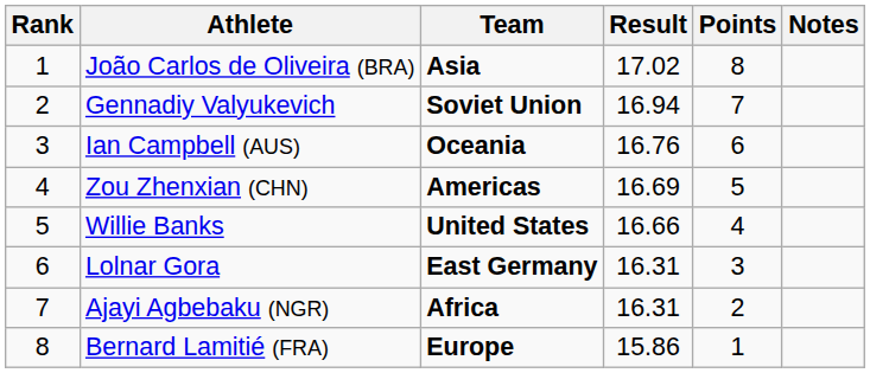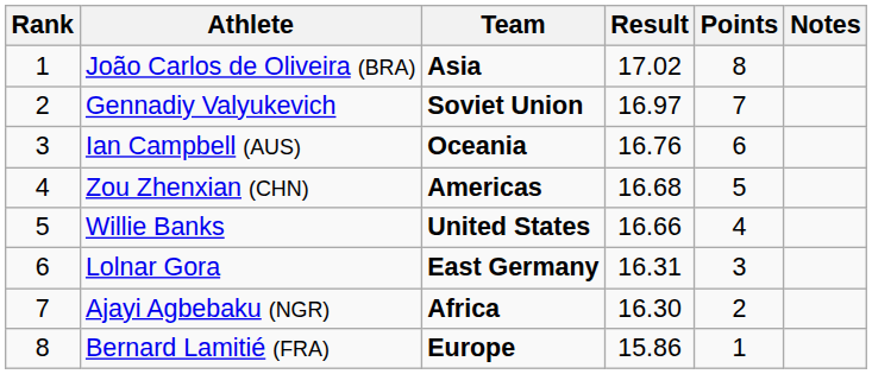 <table class="wikitable" style="text-align:center">
 <tr>
 <th>Rank</th>
 <th>Athlete</th>
 <th>Team</th>
 <th>Result</th>
 <th>Points</th>
 <th>Notes</th>
 </tr>
 <tr>
 <td>1</td>
 <td align="left"><a href='#'>João Carlos de Oliveira</a> <small>(BRA) </small></td>
 <td align=left><strong>Asia</strong></td>
 <td>17.02</td>
 <td>8</td>
 <td></td>
 </tr>
 <tr>
 <td>2</td>
 <td align="left"><a href='#'>Gennadiy Valyukevich</a></td>
 <td align=left><strong>Soviet Union</strong></td>
-<td>16.94</td>
+<td>16.97</td>
 <td>7</td>
 <td></td>
 </tr>
 <tr>
 <td>3</td>
 <td align="left"><a href='#'>Ian Campbell</a> <small>(AUS) </small></td>
 <td align=left><strong>Oceania</strong></td>
 <td>16.76</td>
 <td>6</td>
 <td></td>
 </tr>
 <tr>
 <td>4</td>
 <td align="left"><a href='#'>Zou Zhenxian</a> <small>(CHN) </small></td>
 <td align=left><strong>Americas</strong></td>
-<td>16.69</td>
+<td>16.68</td>
 <td>5</td>
 <td></td>
 </tr>
 <tr>
 <td>5</td>
 <td align="left"><a href='#'>Willie Banks</a></td>
 <td align=left><strong>United States</strong></td>
 <td>16.66</td>
 <td>4</td>
 <td></td>
 </tr>
 <tr>
 <td>6</td>
 <td align="left"><a href='#'>Lolnar Gora</a></td>
 <td align=left><strong>East Germany</strong></td>
 <td>16.31</td>
 <td>3</td>
 <td></td>
 </tr>
 <tr>
 <td>7</td>
 <td align="left"><a href='#'>Ajayi Agbebaku</a> <small>(NGR) </small></td>
 <td align=left><strong>Africa</strong></td>
-<td>16.31</td>
+<td>16.30</td>
 <td>2</td>
 <td></td>
 </tr>
 <tr>
 <td>8</td>
 <td align="left"><a href='#'>Bernard Lamitié</a> <small>(FRA) </small></td>
 <td align=left><strong>Europe</strong></td>
 <td>15.86</td>
 <td>1</td>
 <td></td>
 </tr>
 </table>
